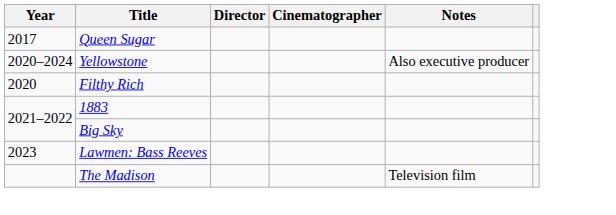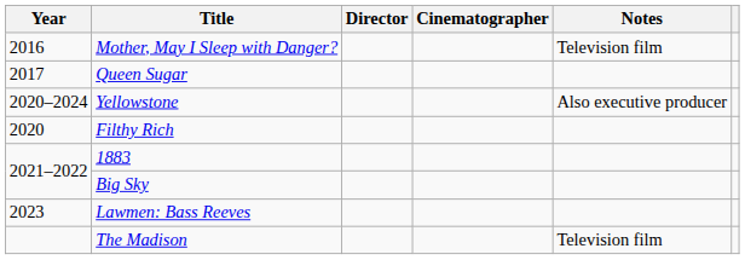 <table class="wikitable plainrowheaders sortable">
 <tr>
 <th>Year</th>
 <th>Title</th>
 <th>Director</th>
 <th>Cinematographer</th>
 <th class="unsortable">Notes</th>
 <th class="unsortable"></th>
+</tr>
+<tr>
+<td>2016</td>
+<td><em><a href='#'>Mother, May I Sleep with Danger?</a></em></td>
+<td></td>
+<td></td>
+<td>Television film</td>
+<td></td>
 </tr>
 <tr>
 <td>2017</td>
 <td><em><a href='#'>Queen Sugar</a></em></td>
 <td></td>
 <td></td>
 <td></td>
 <td></td>
 </tr>
 <tr>
 <td>2020–2024</td>
 <td><em><a href='#'>Yellowstone</a></em></td>
 <td></td>
 <td></td>
 <td>Also executive producer</td>
 <td></td>
 </tr>
 <tr>
 <td>2020</td>
 <td><em><a href='#'>Filthy Rich</a></em></td>
 <td></td>
 <td></td>
 <td></td>
 <td></td>
 </tr>
 <tr>
 <td rowspan="2">2021–2022</td>
 <td><em><a href='#'>1883</a></em></td>
 <td></td>
 <td></td>
 <td></td>
 <td></td>
 </tr>
 <tr>
 <td><em><a href='#'>Big Sky</a></em></td>
 <td></td>
 <td></td>
 <td></td>
 <td></td>
 </tr>
 <tr>
 <td>2023</td>
 <td><em><a href='#'>Lawmen: Bass Reeves</a></em></td>
 <td></td>
 <td></td>
 <td></td>
 <td></td>
 </tr>
 <tr>
 <td></td>
 <td><em><a href='#'>The Madison</a></em></td>
 <td></td>
 <td></td>
 <td>Television film</td>
 <td></td>
 </tr>
 </table>
